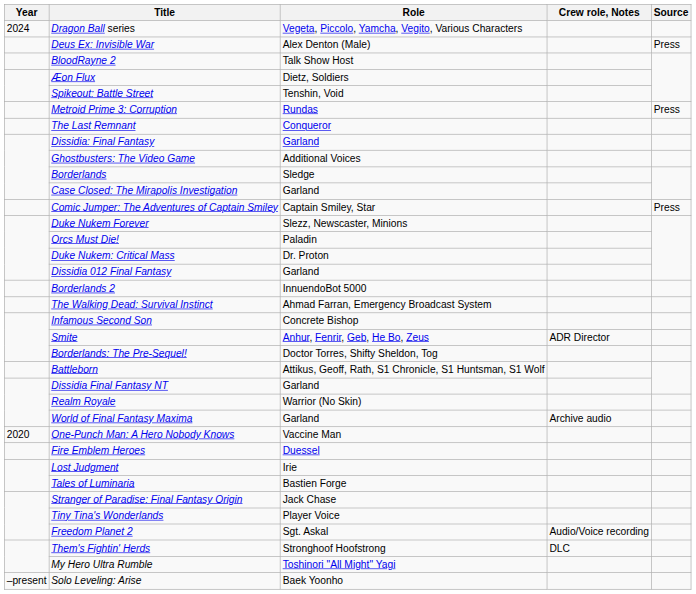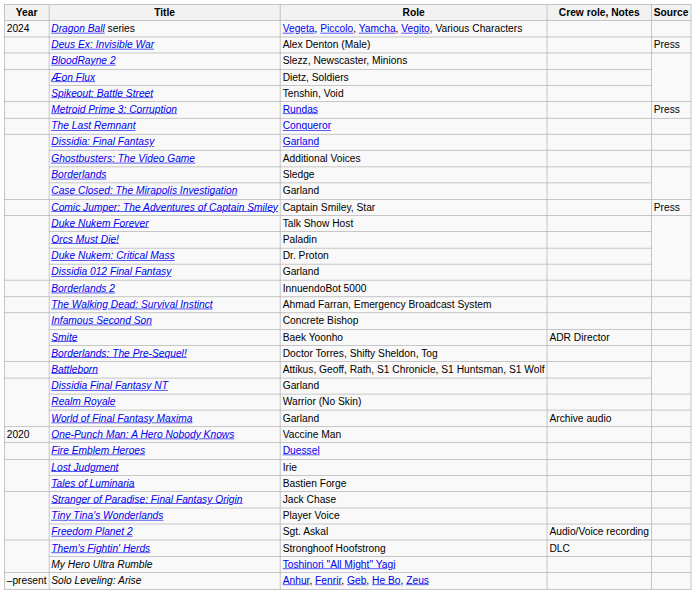 <table class="wikitable sortable plainrowheaders">
 <tr>
 <th>Year</th>
 <th>Title</th>
 <th>Role</th>
 <th class="unsortable">Crew role, Notes</th>
 <th class="unsortable">Source</th>
 </tr>
 <tr>
 <td>2024</td>
 <td><em><a href='#'>Dragon Ball</a></em> series</td>
 <td><a href='#'>Vegeta</a>, <a href='#'>Piccolo</a>, <a href='#'>Yamcha</a>, <a href='#'>Vegito</a>, Various Characters</td>
 <td></td>
 <td></td>
 </tr>
 <tr>
 <td></td>
 <td><em><a href='#'>Deus Ex: Invisible War</a></em></td>
 <td>Alex Denton (Male)</td>
 <td></td>
 <td>Press</td>
 </tr>
 <tr>
 <td></td>
 <td><em><a href='#'>BloodRayne 2</a></em></td>
-<td>Talk Show Host </td>
+<td>Slezz, Newscaster, Minions</td>
 <td></td>
 <td rowspan="3"></td>
 </tr>
 <tr>
 <td rowspan="2"></td>
 <td><em><a href='#'>Æon Flux</a></em></td>
 <td>Dietz, Soldiers</td>
 <td></td>
 </tr>
 <tr>
 <td><em><a href='#'>Spikeout: Battle Street</a></em></td>
 <td>Tenshin, Void</td>
 <td></td>
 </tr>
 <tr>
 <td></td>
 <td><em><a href='#'>Metroid Prime 3: Corruption</a></em></td>
 <td><a href='#'>Rundas</a></td>
 <td></td>
 <td>Press</td>
 </tr>
 <tr>
 <td></td>
 <td><em><a href='#'>The Last Remnant</a></em></td>
 <td><a href='#'>Conqueror</a></td>
 <td></td>
 <td></td>
 </tr>
 <tr>
 <td rowspan="4"></td>
 <td><em><a href='#'>Dissidia: Final Fantasy</a></em></td>
 <td><a href='#'>Garland</a></td>
 <td></td>
 <td></td>
 </tr>
 <tr>
 <td><em><a href='#'>Ghostbusters: The Video Game</a></em></td>
 <td>Additional Voices</td>
 <td></td>
 <td></td>
 </tr>
 <tr>
 <td><em><a href='#'>Borderlands</a></em></td>
 <td>Sledge</td>
 <td></td>
 <td rowspan="2"></td>
 </tr>
 <tr>
 <td><em><a href='#'>Case Closed: The Mirapolis Investigation</a></em></td>
 <td>Garland</td>
 <td></td>
 </tr>
 <tr>
 <td></td>
 <td><em><a href='#'>Comic Jumper: The Adventures of Captain Smiley</a></em></td>
 <td>Captain Smiley, Star</td>
 <td></td>
 <td>Press </td>
 </tr>
 <tr>
 <td rowspan="4"></td>
 <td><em><a href='#'>Duke Nukem Forever</a></em></td>
-<td>Slezz, Newscaster, Minions</td>
+<td>Talk Show Host </td>
 <td></td>
 <td rowspan="4"></td>
 </tr>
 <tr>
 <td><em><a href='#'>Orcs Must Die!</a></em></td>
 <td>Paladin</td>
 <td></td>
 </tr>
 <tr>
 <td><em><a href='#'>Duke Nukem: Critical Mass</a></em></td>
 <td>Dr. Proton</td>
 <td></td>
 </tr>
 <tr>
 <td><em><a href='#'>Dissidia 012 Final Fantasy</a></em></td>
 <td>Garland</td>
 <td></td>
 </tr>
 <tr>
 <td></td>
 <td><em><a href='#'>Borderlands 2</a></em></td>
 <td>InnuendoBot 5000</td>
 <td></td>
 <td></td>
 </tr>
 <tr>
 <td></td>
 <td><em><a href='#'>The Walking Dead: Survival Instinct</a></em></td>
 <td>Ahmad Farran, Emergency Broadcast System</td>
 <td></td>
 <td></td>
 </tr>
 <tr>
 <td rowspan="3"></td>
 <td><em><a href='#'>Infamous Second Son</a></em></td>
 <td>Concrete Bishop</td>
 <td></td>
 <td></td>
 </tr>
 <tr>
 <td><a href='#'><em>Smite</em></a></td>
-<td><a href='#'>Anhur</a>, <a href='#'>Fenrir</a>, <a href='#'>Geb</a>, <a href='#'>He Bo</a>, <a href='#'>Zeus</a></td>
+<td>Baek Yoonho</td>
 <td>ADR Director</td>
 <td></td>
 </tr>
 <tr>
 <td><em><a href='#'>Borderlands: The Pre-Sequel!</a></em></td>
 <td>Doctor Torres, Shifty Sheldon, Tog</td>
 <td></td>
 <td></td>
 </tr>
 <tr>
 <td></td>
 <td><em><a href='#'>Battleborn</a></em></td>
 <td>Attikus, Geoff, Rath, S1 Chronicle, S1 Huntsman, S1 Wolf</td>
 <td></td>
 <td rowspan="2"></td>
 </tr>
 <tr>
 <td rowspan="3"></td>
 <td><em><a href='#'>Dissidia Final Fantasy NT</a></em></td>
 <td>Garland</td>
 <td></td>
 </tr>
 <tr>
 <td><em><a href='#'>Realm Royale</a></em></td>
 <td>Warrior (No Skin)</td>
 <td></td>
 <td></td>
 </tr>
 <tr>
 <td><em><a href='#'>World of Final Fantasy Maxima</a></em></td>
 <td>Garland</td>
 <td>Archive audio</td>
 <td></td>
 </tr>
 <tr>
 <td>2020</td>
 <td><em><a href='#'>One-Punch Man: A Hero Nobody Knows</a></em></td>
 <td>Vaccine Man</td>
 <td></td>
 <td></td>
 </tr>
 <tr>
 <td></td>
 <td><em><a href='#'>Fire Emblem Heroes</a></em></td>
 <td><a href='#'>Duessel</a></td>
 <td></td>
 <td></td>
 </tr>
 <tr>
 <td rowspan="2"></td>
 <td><em><a href='#'>Lost Judgment</a></em></td>
 <td>Irie</td>
 <td></td>
 <td></td>
 </tr>
 <tr>
 <td><em><a href='#'>Tales of Luminaria</a></em></td>
 <td>Bastien Forge</td>
 <td></td>
 <td></td>
 </tr>
 <tr>
 <td rowspan="3"></td>
 <td><em><a href='#'>Stranger of Paradise: Final Fantasy Origin</a></em></td>
 <td>Jack Chase</td>
 <td></td>
 <td></td>
 </tr>
 <tr>
 <td><em><a href='#'>Tiny Tina's Wonderlands</a></em></td>
 <td>Player Voice</td>
 <td></td>
 <td></td>
 </tr>
 <tr>
 <td><em><a href='#'>Freedom Planet 2</a></em></td>
 <td>Sgt. Askal</td>
 <td>Audio/Voice recording</td>
 <td></td>
 </tr>
 <tr>
 <td rowspan="2"></td>
 <td><em><a href='#'>Them's Fightin' Herds</a></em></td>
 <td>Stronghoof Hoofstrong</td>
 <td>DLC</td>
 <td></td>
 </tr>
 <tr>
 <td><em>My Hero Ultra Rumble</em></td>
 <td><a href='#'>Toshinori "All Might" Yagi</a></td>
 <td></td>
 <td></td>
 </tr>
 <tr>
 <td>–present</td>
 <td><em>Solo Leveling: Arise</em></td>
-<td>Baek Yoonho</td>
+<td><a href='#'>Anhur</a>, <a href='#'>Fenrir</a>, <a href='#'>Geb</a>, <a href='#'>He Bo</a>, <a href='#'>Zeus</a></td>
 <td></td>
 <td></td>
 </tr>
 </table>
